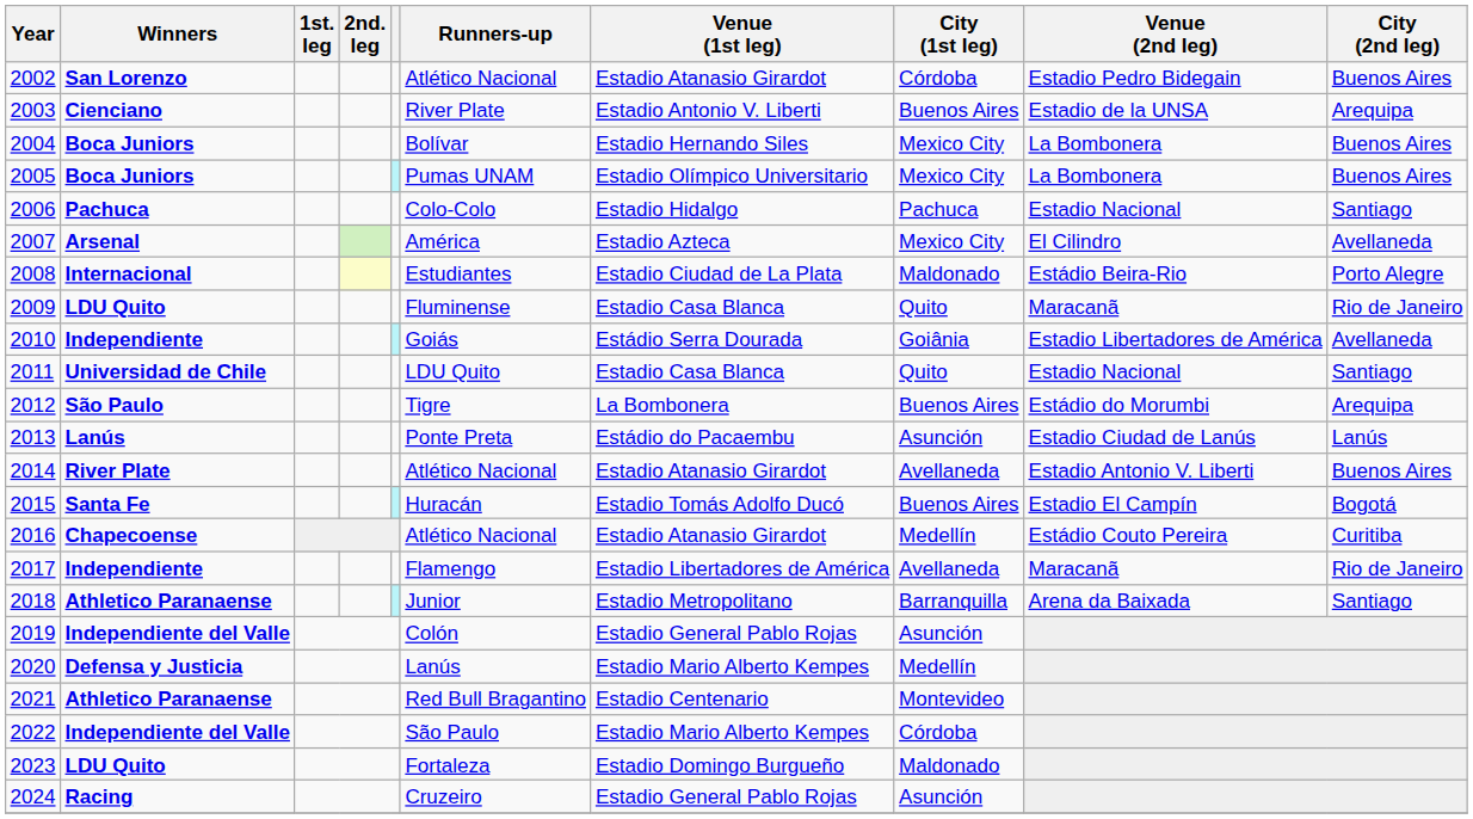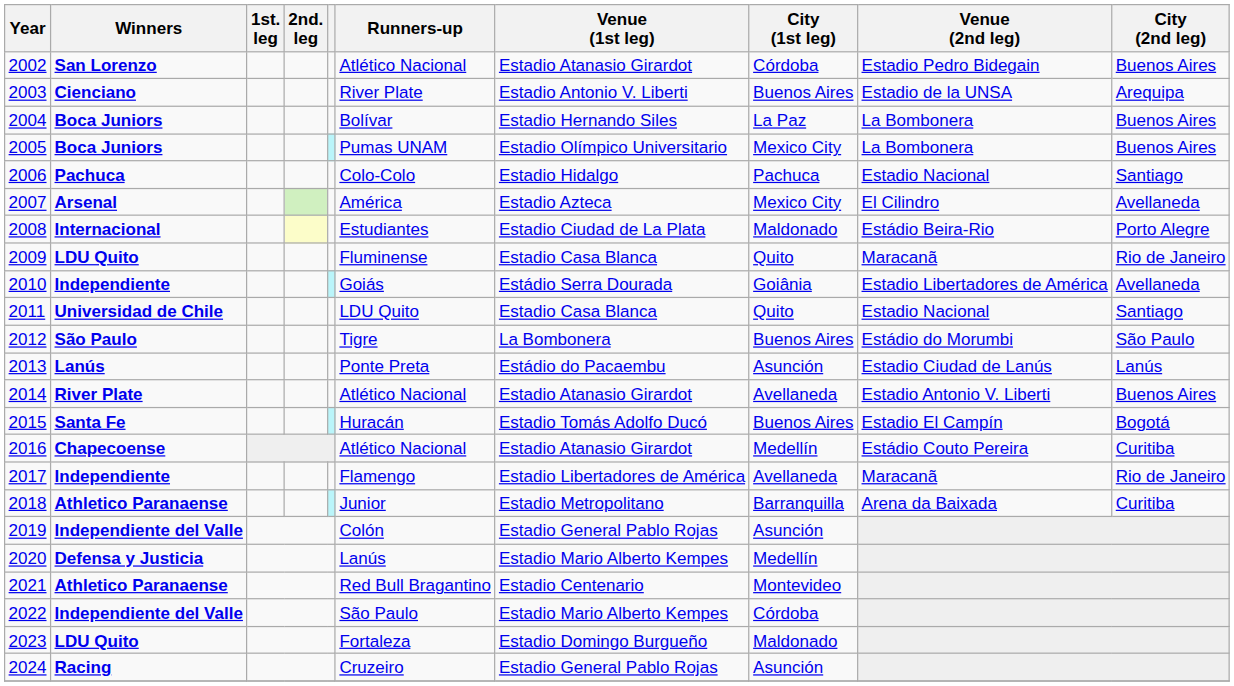 <table class="wikitable sortable" style="text-align:; font-size:88%;">
 <tr>
 <th>Year</th>
 <th>Winners</th>
 <th width=>1st.<br>leg</th>
 <th width=>2nd.<br>leg</th>
 <th width=></th>
 <th>Runners-up</th>
 <th width=>Venue <br>(1st leg)</th>
 <th width=>City <br>(1st leg)</th>
 <th width=>Venue <br>(2nd leg)</th>
 <th width=>City <br>(2nd leg)</th>
 </tr>
 <tr>
 <td><a href='#'>2002</a></td>
 <td> <strong><a href='#'>San Lorenzo</a></strong></td>
 <td></td>
 <td></td>
 <td></td>
 <td> <a href='#'>Atlético Nacional</a></td>
 <td><a href='#'>Estadio Atanasio Girardot</a></td>
 <td><a href='#'>Córdoba</a></td>
 <td><a href='#'>Estadio Pedro Bidegain</a></td>
 <td><a href='#'>Buenos Aires</a></td>
 </tr>
 <tr>
 <td><a href='#'>2003</a></td>
 <td> <strong><a href='#'>Cienciano</a></strong></td>
 <td></td>
 <td></td>
 <td></td>
 <td> <a href='#'>River Plate</a></td>
 <td><a href='#'>Estadio Antonio V. Liberti</a></td>
 <td><a href='#'>Buenos Aires</a></td>
 <td><a href='#'>Estadio de la UNSA</a></td>
 <td><a href='#'>Arequipa</a></td>
 </tr>
 <tr>
 <td><a href='#'>2004</a></td>
 <td> <strong><a href='#'>Boca Juniors</a></strong></td>
 <td></td>
 <td></td>
 <td></td>
 <td> <a href='#'>Bolívar</a></td>
 <td><a href='#'>Estadio Hernando Siles</a></td>
-<td><a href='#'>Mexico City</a></td>
+<td><a href='#'>La Paz</a></td>
 <td><a href='#'>La Bombonera</a></td>
 <td><a href='#'>Buenos Aires</a></td>
 </tr>
 <tr>
 <td><a href='#'>2005</a></td>
 <td> <strong><a href='#'>Boca Juniors</a></strong></td>
 <td></td>
 <td></td>
 <td bgcolor=#BAF5FA></td>
 <td> <a href='#'>Pumas UNAM</a></td>
 <td><a href='#'>Estadio Olímpico Universitario</a></td>
 <td><a href='#'>Mexico City</a></td>
 <td><a href='#'>La Bombonera</a></td>
 <td><a href='#'>Buenos Aires</a></td>
 </tr>
 <tr>
 <td><a href='#'>2006</a></td>
 <td> <strong><a href='#'>Pachuca</a></strong></td>
 <td></td>
 <td></td>
 <td></td>
 <td> <a href='#'>Colo-Colo</a></td>
 <td><a href='#'>Estadio Hidalgo</a></td>
 <td><a href='#'>Pachuca</a></td>
 <td><a href='#'>Estadio Nacional</a></td>
 <td><a href='#'>Santiago</a></td>
 </tr>
 <tr>
 <td><a href='#'>2007</a></td>
 <td> <strong><a href='#'>Arsenal</a></strong></td>
 <td></td>
 <td bgcolor=#D0F0C0></td>
 <td></td>
 <td> <a href='#'>América</a></td>
 <td><a href='#'>Estadio Azteca</a></td>
 <td><a href='#'>Mexico City</a></td>
 <td><a href='#'>El Cilindro</a></td>
 <td><a href='#'>Avellaneda</a></td>
 </tr>
 <tr>
 <td><a href='#'>2008</a></td>
 <td> <strong><a href='#'>Internacional</a></strong></td>
 <td></td>
 <td bgcolor=#fcfdc9></td>
 <td></td>
 <td> <a href='#'>Estudiantes</a></td>
 <td><a href='#'>Estadio Ciudad de La Plata</a></td>
 <td><a href='#'>Maldonado</a></td>
 <td><a href='#'>Estádio Beira-Rio</a></td>
 <td><a href='#'>Porto Alegre</a></td>
 </tr>
 <tr>
 <td><a href='#'>2009</a></td>
 <td> <strong><a href='#'>LDU Quito</a></strong></td>
 <td></td>
 <td></td>
 <td></td>
 <td> <a href='#'>Fluminense</a></td>
 <td><a href='#'>Estadio Casa Blanca</a></td>
 <td><a href='#'>Quito</a></td>
 <td><a href='#'>Maracanã</a></td>
 <td><a href='#'>Rio de Janeiro</a></td>
 </tr>
 <tr>
 <td><a href='#'>2010</a></td>
 <td> <strong><a href='#'>Independiente</a></strong></td>
 <td></td>
 <td></td>
 <td bgcolor=#BAF5FA></td>
 <td> <a href='#'>Goiás</a></td>
 <td><a href='#'>Estádio Serra Dourada</a></td>
 <td><a href='#'>Goiânia</a></td>
 <td><a href='#'>Estadio Libertadores de América</a></td>
 <td><a href='#'>Avellaneda</a></td>
 </tr>
 <tr>
 <td><a href='#'>2011</a></td>
 <td> <strong><a href='#'>Universidad de Chile</a></strong></td>
 <td></td>
 <td></td>
 <td></td>
 <td> <a href='#'>LDU Quito</a></td>
 <td><a href='#'>Estadio Casa Blanca</a></td>
 <td><a href='#'>Quito</a></td>
 <td><a href='#'>Estadio Nacional</a></td>
 <td><a href='#'>Santiago</a></td>
 </tr>
 <tr>
 <td><a href='#'>2012</a></td>
 <td> <strong><a href='#'>São Paulo</a></strong></td>
 <td></td>
 <td></td>
 <td></td>
 <td> <a href='#'>Tigre</a></td>
 <td><a href='#'>La Bombonera</a></td>
 <td><a href='#'>Buenos Aires</a></td>
 <td><a href='#'>Estádio do Morumbi</a></td>
-<td><a href='#'>Arequipa</a></td>
+<td><a href='#'>São Paulo</a></td>
 </tr>
 <tr>
 <td><a href='#'>2013</a></td>
 <td> <strong><a href='#'>Lanús</a></strong></td>
 <td></td>
 <td></td>
 <td></td>
 <td> <a href='#'>Ponte Preta</a></td>
 <td><a href='#'>Estádio do Pacaembu</a></td>
 <td><a href='#'>Asunción</a></td>
 <td><a href='#'>Estadio Ciudad de Lanús</a></td>
 <td><a href='#'>Lanús</a></td>
 </tr>
 <tr>
 <td><a href='#'>2014</a></td>
 <td> <strong><a href='#'>River Plate</a></strong></td>
 <td></td>
 <td></td>
 <td></td>
 <td> <a href='#'>Atlético Nacional</a></td>
 <td><a href='#'>Estadio Atanasio Girardot</a></td>
 <td><a href='#'>Avellaneda</a></td>
 <td><a href='#'>Estadio Antonio V. Liberti</a></td>
 <td><a href='#'>Buenos Aires</a></td>
 </tr>
 <tr>
 <td><a href='#'>2015</a></td>
 <td> <strong><a href='#'>Santa Fe</a></strong></td>
 <td></td>
 <td></td>
 <td bgcolor=#BAF5FA></td>
 <td> <a href='#'>Huracán</a></td>
 <td><a href='#'>Estadio Tomás Adolfo Ducó</a></td>
 <td><a href='#'>Buenos Aires</a></td>
 <td><a href='#'>Estadio El Campín</a></td>
 <td><a href='#'>Bogotá</a></td>
 </tr>
 <tr>
 <td><a href='#'>2016</a></td>
 <td> <strong><a href='#'>Chapecoense</a></strong></td>
 <td colspan=3 style=background:#efefef></td>
 <td> <a href='#'>Atlético Nacional</a></td>
 <td><a href='#'>Estadio Atanasio Girardot</a></td>
 <td><a href='#'>Medellín</a></td>
 <td><a href='#'>Estádio Couto Pereira</a></td>
 <td><a href='#'>Curitiba</a></td>
 </tr>
 <tr>
 <td><a href='#'>2017</a></td>
 <td> <strong><a href='#'>Independiente</a></strong></td>
 <td></td>
 <td></td>
 <td></td>
 <td> <a href='#'>Flamengo</a></td>
 <td><a href='#'>Estadio Libertadores de América</a></td>
 <td><a href='#'>Avellaneda</a></td>
 <td><a href='#'>Maracanã</a></td>
 <td><a href='#'>Rio de Janeiro</a></td>
 </tr>
 <tr>
 <td><a href='#'>2018</a></td>
 <td> <strong><a href='#'>Athletico Paranaense</a></strong></td>
 <td></td>
 <td></td>
 <td bgcolor=#BAF5FA></td>
 <td> <a href='#'>Junior</a></td>
 <td><a href='#'>Estadio Metropolitano</a></td>
 <td><a href='#'>Barranquilla</a></td>
 <td><a href='#'>Arena da Baixada</a></td>
-<td><a href='#'>Santiago</a></td>
+<td><a href='#'>Curitiba</a></td>
 </tr>
 <tr>
 <td><a href='#'>2019</a></td>
 <td> <strong><a href='#'>Independiente del Valle</a></strong></td>
 <td colspan=3></td>
 <td> <a href='#'>Colón</a></td>
 <td><a href='#'>Estadio General Pablo Rojas</a></td>
 <td><a href='#'>Asunción</a></td>
 <td colspan=2 style=background:#efefef></td>
 </tr>
 <tr>
 <td><a href='#'>2020</a></td>
 <td> <strong><a href='#'>Defensa y Justicia</a></strong></td>
 <td colspan=3></td>
 <td> <a href='#'>Lanús</a></td>
 <td><a href='#'>Estadio Mario Alberto Kempes</a></td>
 <td><a href='#'>Medellín</a></td>
 <td colspan=2 style=background:#efefef></td>
 </tr>
 <tr>
 <td><a href='#'>2021</a></td>
 <td> <strong><a href='#'>Athletico Paranaense</a></strong></td>
 <td colspan=3></td>
 <td> <a href='#'>Red Bull Bragantino</a></td>
 <td><a href='#'>Estadio Centenario</a></td>
 <td><a href='#'>Montevideo</a></td>
 <td colspan=2 style=background:#efefef></td>
 </tr>
 <tr>
 <td><a href='#'>2022</a></td>
 <td> <strong><a href='#'>Independiente del Valle</a></strong></td>
 <td colspan=3></td>
 <td> <a href='#'>São Paulo</a></td>
 <td><a href='#'>Estadio Mario Alberto Kempes</a></td>
 <td><a href='#'>Córdoba</a></td>
 <td colspan=2 style=background:#efefef></td>
 </tr>
 <tr>
 <td><a href='#'>2023</a></td>
 <td> <strong><a href='#'>LDU Quito</a></strong></td>
 <td colspan=3> </td>
 <td> <a href='#'>Fortaleza</a></td>
 <td><a href='#'>Estadio Domingo Burgueño</a></td>
 <td><a href='#'>Maldonado</a></td>
 <td colspan=2 style=background:#efefef></td>
 </tr>
 <tr>
 <td><a href='#'>2024</a></td>
 <td> <strong><a href='#'>Racing</a></strong></td>
 <td colspan=3></td>
 <td> <a href='#'>Cruzeiro</a></td>
 <td><a href='#'>Estadio General Pablo Rojas</a></td>
 <td><a href='#'>Asunción</a></td>
 <td colspan=2 style=background:#efefef></td>
 </tr>
 <tr>
 </tr>
 </table>
